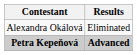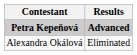 <table class="wikitable plainrowheaders" style="text-align:center;">
 <tr>
 <th scope="col">Contestant</th>
 <th scope="col">Results</th>
 </tr>
+<tr style="background:#ccc;">
+<td><strong>Petra Kepeňová</strong></td>
+<td><strong>Advanced</strong></td>
+</tr>
 <tr>
 <td>Alexandra Okálová</td>
 <td>Eliminated</td>
 </tr>
-<tr style="background:#ccc;">
-<td><strong>Petra Kepeňová</strong></td>
-<td><strong>Advanced</strong></td>
-</tr>
 </table>
